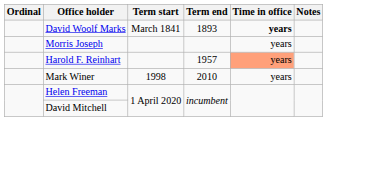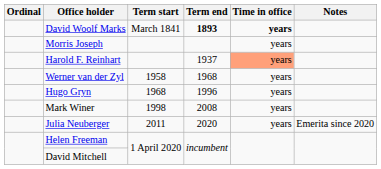 <table class="wikitable">
 <tr>
 <th>Ordinal</th>
 <th>Office holder</th>
 <th>Term start</th>
 <th>Term end</th>
 <th>Time in office</th>
 <th>Notes</th>
 </tr>
 <tr>
 <td align="center"></td>
 <td><a href='#'>David Woolf Marks</a></td>
 <td align=center>March 1841</td>
-<td align=center>1893</td>
+<td align=center><strong>1893</strong></td>
 <td align="right"><strong> years</strong></td>
 <td></td>
 </tr>
 <tr>
 <td align="center"></td>
 <td><a href='#'>Morris Joseph</a></td>
 <td align=center></td>
 <td align=center></td>
 <td align="right"> years</td>
 <td></td>
 </tr>
 <tr>
 <td align="center"></td>
 <td><a href='#'>Harold F. Reinhart</a></td>
 <td align=center></td>
-<td align=center>1957</td>
+<td align=center>1937</td>
 <td align="right" style="background: lightsalmon;"> years</td>
+<td></td>
+</tr>
+<tr>
+<td align="center"></td>
+<td><a href='#'>Werner van der Zyl</a></td>
+<td align=center>1958</td>
+<td align=center>1968</td>
+<td align="right"> years</td>
+<td></td>
+</tr>
+<tr>
+<td align="center"></td>
+<td><a href='#'>Hugo Gryn</a></td>
+<td align=center>1968</td>
+<td align=center>1996</td>
+<td align="right"> years</td>
 <td></td>
 </tr>
 <tr>
 <td align="center"></td>
 <td>Mark Winer</td>
 <td align=center>1998</td>
-<td align=center>2010</td>
+<td align=center>2008</td>
 <td align="right"> years</td>
 <td></td>
+</tr>
+<tr>
+<td align="center"></td>
+<td><a href='#'>Julia Neuberger</a> </td>
+<td align=center>2011</td>
+<td align=center>2020</td>
+<td align="right"> years</td>
+<td>Emerita since 2020</td>
 </tr>
 <tr>
 <td align="center" rowspan=2></td>
 <td><a href='#'>Helen Freeman</a></td>
 <td align=center rowspan=2>1 April 2020</td>
 <td align=center rowspan=2><em>incumbent</em></td>
 <td align="right" rowspan=2></td>
 <td rowspan=2></td>
 </tr>
 <tr>
 <td>David Mitchell</td>
 </tr>
 </table>
